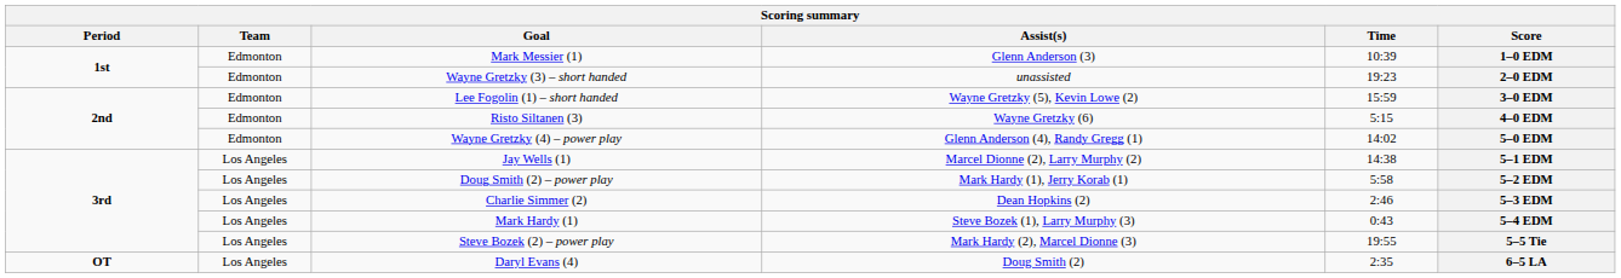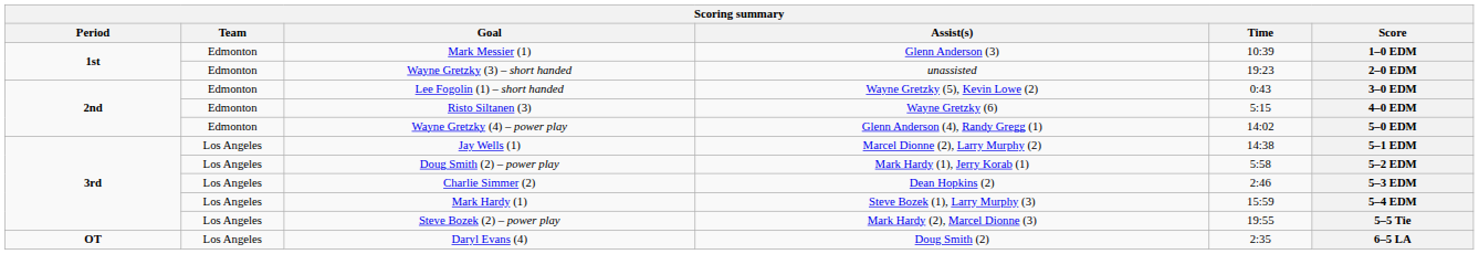 <table style="width:100%;" class="wikitable">
 <tr>
 <th colspan=6>Scoring summary</th>
 </tr>
 <tr>
 <th style="width:12%;">Period</th>
 <th style="width:7%;">Team</th>
 <th style="width:28%;">Goal</th>
 <th style="width:35%;">Assist(s)</th>
 <th style="width:7%;">Time</th>
 <th style="width:11%;">Score</th>
 </tr>
 <tr>
 <td style="text-align:center;" rowspan="2"><strong>1st</strong></td>
 <td align=center>Edmonton</td>
 <td align=center><a href='#'>Mark Messier</a> (1)</td>
 <td align=center><a href='#'>Glenn Anderson</a> (3)</td>
 <td align=center>10:39</td>
 <th align=center>1–0 EDM</th>
 </tr>
 <tr>
 <td align=center>Edmonton</td>
 <td align=center><a href='#'>Wayne Gretzky</a> (3) – <em>short handed</em></td>
 <td align=center><em>unassisted</em></td>
 <td align=center>19:23</td>
 <th align=center>2–0 EDM</th>
 </tr>
 <tr>
 <td style="text-align:center;" rowspan="3"><strong>2nd</strong></td>
 <td align=center>Edmonton</td>
 <td align=center><a href='#'>Lee Fogolin</a> (1) – <em>short handed</em></td>
 <td align=center><a href='#'>Wayne Gretzky</a> (5), <a href='#'>Kevin Lowe</a> (2)</td>
-<td align=center>15:59</td>
+<td align=center>0:43</td>
 <th align=center>3–0 EDM</th>
 </tr>
 <tr>
 <td align=center>Edmonton</td>
 <td align=center><a href='#'>Risto Siltanen</a> (3)</td>
 <td align=center><a href='#'>Wayne Gretzky</a> (6)</td>
 <td align=center>5:15</td>
 <th align=center>4–0 EDM</th>
 </tr>
 <tr>
 <td align=center>Edmonton</td>
 <td align=center><a href='#'>Wayne Gretzky</a> (4) – <em>power play</em></td>
 <td align=center><a href='#'>Glenn Anderson</a> (4), <a href='#'>Randy Gregg</a> (1)</td>
 <td align=center>14:02</td>
 <th align=center>5–0 EDM</th>
 </tr>
 <tr>
 <td style="text-align:center;" rowspan="5"><strong>3rd</strong></td>
 <td align=center>Los Angeles</td>
 <td align=center><a href='#'>Jay Wells</a> (1)</td>
 <td align=center><a href='#'>Marcel Dionne</a> (2), <a href='#'>Larry Murphy</a> (2)</td>
 <td align=center>14:38</td>
 <th align=center>5–1 EDM</th>
 </tr>
 <tr>
 <td align=center>Los Angeles</td>
 <td align=center><a href='#'>Doug Smith</a> (2) – <em>power play</em></td>
 <td align=center><a href='#'>Mark Hardy</a> (1), <a href='#'>Jerry Korab</a> (1)</td>
 <td align=center>5:58</td>
 <th align=center>5–2 EDM</th>
 </tr>
 <tr>
 <td align=center>Los Angeles</td>
 <td align=center><a href='#'>Charlie Simmer</a> (2)</td>
 <td align=center><a href='#'>Dean Hopkins</a> (2)</td>
 <td align=center>2:46</td>
 <th align=center>5–3 EDM</th>
 </tr>
 <tr>
 <td align=center>Los Angeles</td>
 <td align=center><a href='#'>Mark Hardy</a> (1)</td>
 <td align=center><a href='#'>Steve Bozek</a> (1), <a href='#'>Larry Murphy</a> (3)</td>
-<td align=center>0:43</td>
+<td align=center>15:59</td>
 <th align=center>5–4 EDM</th>
 </tr>
 <tr>
 <td align=center>Los Angeles</td>
 <td align=center><a href='#'>Steve Bozek</a> (2) – <em>power play</em></td>
 <td align=center><a href='#'>Mark Hardy</a> (2), <a href='#'>Marcel Dionne</a> (3)</td>
 <td align=center>19:55</td>
 <th align=center>5–5 Tie</th>
 </tr>
 <tr>
 <td style="text-align:center;"><strong>OT</strong></td>
 <td align=center>Los Angeles</td>
 <td align=center><a href='#'>Daryl Evans</a> (4)</td>
 <td align=center><a href='#'>Doug Smith</a> (2)</td>
 <td align=center>2:35</td>
 <th align=center>6–5 LA</th>
 </tr>
 </table>
